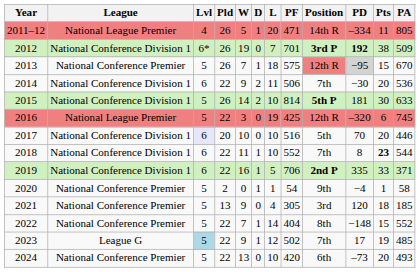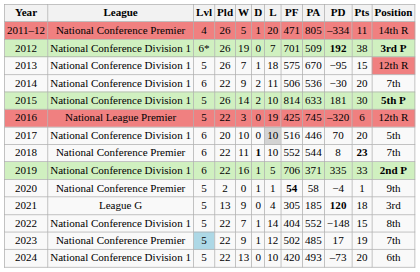 <table class="wikitable" style="text-align:center;">
 <tr>
 <th>Year</th>
 <th>League</th>
 <th>Lvl</th>
 <th>Pld</th>
 <th>W</th>
 <th>D</th>
 <th>L</th>
 <th>PF</th>
-<th>Position</th>
+<th>PA</th>
 <th>PD</th>
 <th>Pts</th>
-<th>PA</th>
+<th>Position</th>
 </tr>
 <tr>
 <td bgcolor="#F0 80 80">2011–12</td>
-<td bgcolor="#F0 80 80">National League Premier</td>
+<td bgcolor="#F0 80 80">National Conference Premier</td>
 <td bgcolor="#F0 80 80">4</td>
 <td bgcolor="#F0 80 80">26</td>
 <td bgcolor="#F0 80 80">5</td>
 <td bgcolor="#F0 80 80">1</td>
 <td bgcolor="#F0 80 80">20</td>
 <td bgcolor="#F0 80 80">471</td>
-<td bgcolor="#F0 80 80">14th R</td>
+<td bgcolor="#F0 80 80">805</td>
 <td bgcolor="#F0 80 80">–334</td>
 <td bgcolor="#F0 80 80">11</td>
-<td bgcolor="#F0 80 80">805</td>
+<td bgcolor="#F0 80 80">14th R</td>
 </tr>
 <tr>
 <td bgcolor="#D0F0C0">2012</td>
 <td bgcolor="#D0F0C0">National Conference Division 1</td>
 <td bgcolor="#D0F0C0">6*</td>
 <td bgcolor="#D0F0C0">26</td>
 <td bgcolor="#D0F0C0">19</td>
 <td bgcolor="#D0F0C0">0</td>
 <td bgcolor="#D0F0C0">7</td>
 <td bgcolor="#D0F0C0">701</td>
-<td bgcolor="#D0F0C0"><strong>3rd P</strong></td>
+<td bgcolor="#D0F0C0">509</td>
 <td bgcolor="#D0F0C0"><strong>192</strong></td>
 <td bgcolor="#D0F0C0">38</td>
-<td bgcolor="#D0F0C0">509</td>
+<td bgcolor="#D0F0C0"><strong>3rd P</strong></td>
 </tr>
 <tr>
 <td>2013</td>
-<td>National Conference Premier</td>
+<td>National Conference Division 1</td>
 <td>5</td>
 <td>26</td>
 <td>7</td>
 <td>1</td>
 <td>18</td>
 <td>575</td>
+<td>670</td>
+<td>−95</td>
+<td>15</td>
 <td bgcolor="#F0 80 80">12th R</td>
-<td style="background: lightgrey;">−95</td>
-<td>15</td>
-<td>670</td>
 </tr>
 <tr>
 <td>2014</td>
 <td>National Conference Division 1</td>
 <td>6</td>
 <td>22</td>
 <td>9</td>
 <td>2</td>
 <td>11</td>
 <td>506</td>
-<td>7th</td>
+<td>536</td>
 <td>−30</td>
 <td>20</td>
-<td>536</td>
+<td>7th</td>
 </tr>
 <tr>
 <td bgcolor="#D0F0C0">2015</td>
 <td bgcolor="#D0F0C0">National Conference Division 1</td>
 <td bgcolor="#D0F0C0">5</td>
 <td bgcolor="#D0F0C0">26</td>
 <td bgcolor="#D0F0C0">14</td>
 <td bgcolor="#D0F0C0">2</td>
 <td bgcolor="#D0F0C0">10</td>
 <td bgcolor="#D0F0C0">814</td>
-<td bgcolor="#D0F0C0"><strong>5th P</strong></td>
+<td bgcolor="#D0F0C0">633</td>
 <td bgcolor="#D0F0C0">181</td>
 <td bgcolor="#D0F0C0">30</td>
-<td bgcolor="#D0F0C0">633</td>
+<td bgcolor="#D0F0C0"><strong>5th P</strong></td>
 </tr>
 <tr>
 <td bgcolor="#F0 80 80">2016</td>
 <td bgcolor="#F0 80 80">National League Premier</td>
 <td bgcolor="#F0 80 80">5</td>
 <td bgcolor="#F0 80 80">22</td>
 <td bgcolor="#F0 80 80">3</td>
 <td bgcolor="#F0 80 80">0</td>
 <td bgcolor="#F0 80 80">19</td>
 <td bgcolor="#F0 80 80">425</td>
-<td bgcolor="#F0 80 80">12th R</td>
+<td bgcolor="#F0 80 80">745</td>
 <td bgcolor="#F0 80 80">–320</td>
 <td bgcolor="#F0 80 80">6</td>
-<td bgcolor="#F0 80 80">745</td>
+<td bgcolor="#F0 80 80">12th R</td>
 </tr>
 <tr>
 <td>2017</td>
 <td>National Conference Division 1</td>
-<td style="background: lavender;">6</td>
+<td>6</td>
 <td>20</td>
 <td>10</td>
 <td>0</td>
-<td>10</td>
+<td style="background: lightgrey;">10</td>
 <td>516</td>
-<td>5th</td>
+<td>446</td>
 <td>70</td>
 <td>20</td>
-<td>446</td>
+<td>5th</td>
 </tr>
 <tr>
 <td>2018</td>
-<td>National Conference Division 1</td>
+<td>National Conference Premier</td>
 <td>6</td>
 <td>22</td>
 <td>11</td>
-<td>1</td>
+<td><strong>1</strong></td>
 <td>10</td>
 <td>552</td>
-<td>7th</td>
+<td>544</td>
 <td>8</td>
 <td><strong>23</strong></td>
-<td>544</td>
+<td>7th</td>
 </tr>
 <tr>
 <td bgcolor="#D0F0C0">2019</td>
 <td bgcolor="#D0F0C0">National Conference Division 1</td>
 <td bgcolor="#D0F0C0">6</td>
 <td bgcolor="#D0F0C0">22</td>
 <td bgcolor="#D0F0C0">16</td>
 <td bgcolor="#D0F0C0">1</td>
 <td bgcolor="#D0F0C0">5</td>
 <td bgcolor="#D0F0C0">706</td>
-<td bgcolor="#D0F0C0"><strong>2nd P</strong></td>
+<td bgcolor="#D0F0C0">371</td>
 <td bgcolor="#D0F0C0">335</td>
 <td bgcolor="#D0F0C0">33</td>
-<td bgcolor="#D0F0C0">371</td>
+<td bgcolor="#D0F0C0"><strong>2nd P</strong></td>
 </tr>
 <tr>
 <td>2020</td>
 <td>National Conference Premier</td>
 <td>5</td>
 <td>2</td>
 <td>0</td>
 <td>1</td>
 <td>1</td>
-<td>54</td>
-<td>9th</td>
+<td><strong>54</strong></td>
+<td>58</td>
 <td>−4</td>
 <td>1</td>
-<td>58</td>
+<td>9th</td>
 </tr>
 <tr>
 <td>2021</td>
-<td>National Conference Premier</td>
+<td>League G</td>
 <td>5</td>
 <td>13</td>
 <td>9</td>
 <td>0</td>
 <td>4</td>
 <td>305</td>
+<td>185</td>
+<td><strong>120</strong></td>
+<td>18</td>
 <td>3rd</td>
-<td>120</td>
-<td>18</td>
-<td>185</td>
 </tr>
 <tr>
 <td>2022</td>
-<td>National Conference Premier</td>
+<td>National Conference Division 1</td>
 <td>5</td>
 <td>22</td>
 <td>7</td>
 <td>1</td>
 <td>14</td>
 <td>404</td>
-<td>8th</td>
+<td>552</td>
 <td>−148</td>
 <td>15</td>
-<td>552</td>
+<td>8th</td>
 </tr>
 <tr>
 <td>2023</td>
-<td>League G</td>
+<td>National Conference Premier</td>
 <td style="background: lightblue;">5</td>
 <td>22</td>
 <td>9</td>
 <td>1</td>
 <td>12</td>
 <td>502</td>
-<td>7th</td>
+<td>485</td>
 <td>17</td>
 <td>19</td>
-<td>485</td>
+<td>7th</td>
 </tr>
 <tr>
 <td>2024</td>
-<td>National Conference Premier</td>
+<td>National Conference Division 1</td>
 <td>5</td>
 <td>22</td>
 <td>13</td>
 <td>0</td>
 <td>10</td>
 <td>420</td>
-<td>6th</td>
+<td>493</td>
 <td>–73</td>
 <td>20</td>
-<td>493</td>
+<td>6th</td>
 </tr>
 </table>
